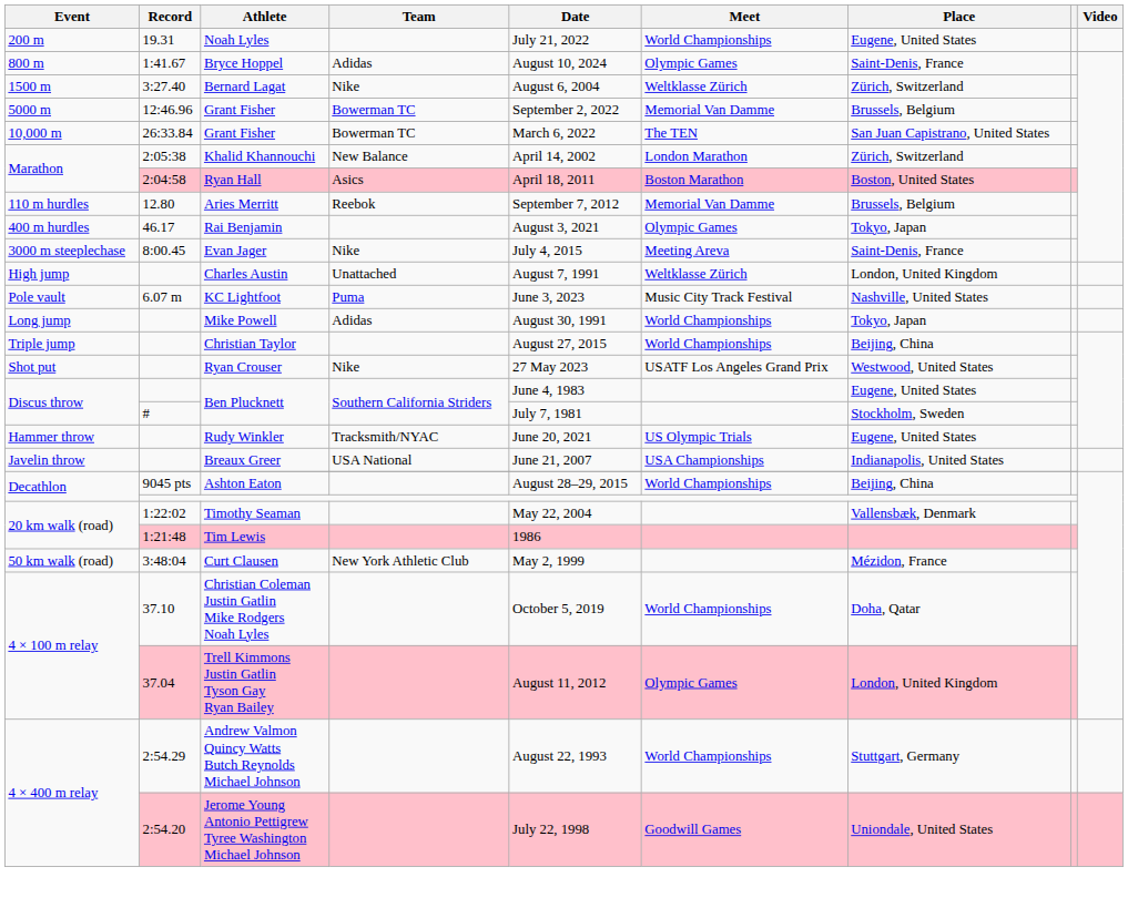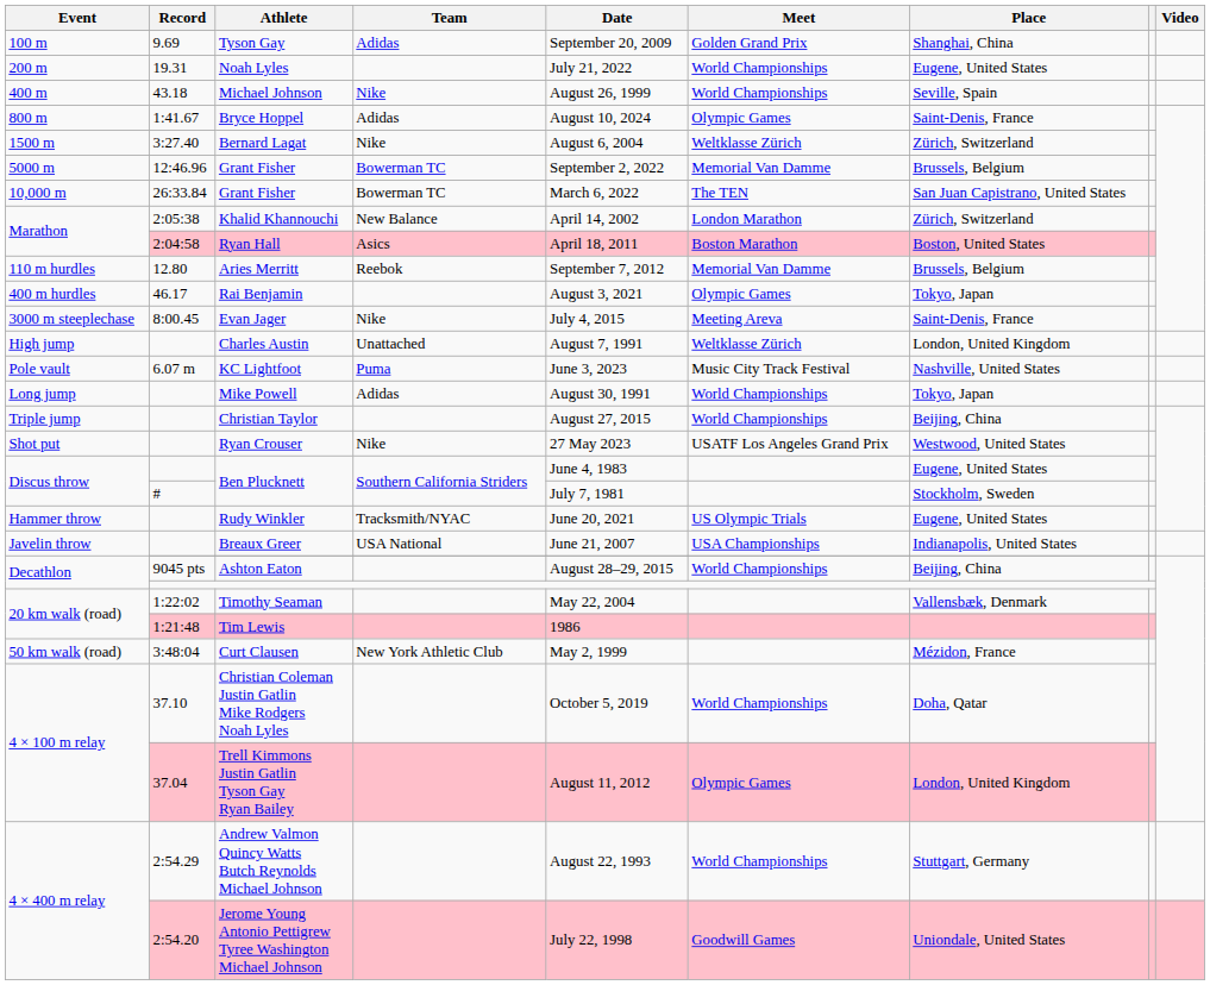 <table class="wikitable" style="font-size: 95%; width: 95%;">
 <tr>
 <th>Event</th>
 <th>Record</th>
 <th>Athlete</th>
 <th>Team</th>
 <th>Date</th>
 <th>Meet</th>
 <th>Place</th>
 <th></th>
 <th>Video</th>
 </tr>
 <tr>
+<td><a href='#'>100 m</a></td>
+<td>9.69 </td>
+<td><a href='#'>Tyson Gay</a></td>
+<td><a href='#'>Adidas</a></td>
+<td>September 20, 2009</td>
+<td><a href='#'>Golden Grand Prix</a></td>
+<td><a href='#'>Shanghai</a>, China</td>
+<td></td>
+<td></td>
+</tr>
+<tr>
 <td><a href='#'>200 m</a></td>
 <td>19.31 </td>
 <td><a href='#'>Noah Lyles</a></td>
 <td></td>
 <td>July 21, 2022</td>
 <td><a href='#'>World Championships</a></td>
 <td><a href='#'>Eugene</a>, United States</td>
+<td></td>
+<td></td>
+</tr>
+<tr>
+<td><a href='#'>400 m</a></td>
+<td>43.18</td>
+<td><a href='#'>Michael Johnson</a></td>
+<td><a href='#'>Nike</a></td>
+<td>August 26, 1999</td>
+<td><a href='#'>World Championships</a></td>
+<td><a href='#'>Seville</a>, Spain</td>
 <td></td>
 <td></td>
 </tr>
 <tr>
 <td><a href='#'>800 m</a></td>
 <td>1:41.67</td>
 <td><a href='#'>Bryce Hoppel</a></td>
 <td>Adidas</td>
 <td>August 10, 2024</td>
 <td><a href='#'>Olympic Games</a></td>
 <td><a href='#'>Saint-Denis</a>, France</td>
 <td></td>
 </tr>
 <tr>
 <td><a href='#'>1500 m</a></td>
 <td>3:27.40</td>
 <td><a href='#'>Bernard Lagat</a></td>
 <td>Nike</td>
 <td>August 6, 2004</td>
 <td><a href='#'>Weltklasse Zürich</a></td>
 <td><a href='#'>Zürich</a>, Switzerland</td>
 <td></td>
 </tr>
 <tr>
 <td><a href='#'>5000 m</a></td>
 <td>12:46.96</td>
 <td><a href='#'>Grant Fisher</a></td>
 <td><a href='#'>Bowerman TC</a></td>
 <td>September 2, 2022</td>
 <td><a href='#'>Memorial Van Damme</a></td>
 <td><a href='#'>Brussels</a>, Belgium</td>
 <td></td>
 </tr>
 <tr>
 <td><a href='#'>10,000 m</a></td>
 <td>26:33.84</td>
 <td><a href='#'>Grant Fisher</a></td>
 <td>Bowerman TC</td>
 <td>March 6, 2022</td>
 <td><a href='#'>The TEN</a></td>
 <td><a href='#'>San Juan Capistrano</a>, United States</td>
 <td></td>
 </tr>
 <tr>
 <td rowspan="2"><a href='#'>Marathon</a></td>
 <td>2:05:38</td>
 <td><a href='#'>Khalid Khannouchi</a></td>
 <td>New Balance</td>
 <td>April 14, 2002</td>
 <td><a href='#'>London Marathon</a></td>
 <td><a href='#'>Zürich</a>, Switzerland</td>
 <td></td>
 </tr>
 <tr style="background:pink">
 <td>2:04:58 </td>
 <td><a href='#'>Ryan Hall</a></td>
 <td>Asics</td>
 <td>April 18, 2011</td>
 <td><a href='#'>Boston Marathon</a></td>
 <td><a href='#'>Boston</a>, United States</td>
 <td></td>
 </tr>
 <tr>
 <td><a href='#'>110 m hurdles</a></td>
 <td>12.80 </td>
 <td><a href='#'>Aries Merritt</a></td>
 <td>Reebok</td>
 <td>September 7, 2012</td>
 <td><a href='#'>Memorial Van Damme</a></td>
 <td><a href='#'>Brussels</a>, Belgium</td>
 <td></td>
 </tr>
 <tr>
 <td><a href='#'>400 m hurdles</a></td>
 <td>46.17</td>
 <td><a href='#'>Rai Benjamin</a></td>
 <td></td>
 <td>August 3, 2021</td>
 <td><a href='#'>Olympic Games</a></td>
 <td><a href='#'>Tokyo</a>, Japan</td>
 <td></td>
 </tr>
 <tr>
 <td><a href='#'>3000 m steeplechase</a></td>
 <td>8:00.45</td>
 <td><a href='#'>Evan Jager</a></td>
 <td>Nike</td>
 <td>July 4, 2015</td>
 <td><a href='#'>Meeting Areva</a></td>
 <td><a href='#'>Saint-Denis</a>, France</td>
 <td></td>
 </tr>
 <tr>
 <td><a href='#'>High jump</a></td>
 <td></td>
 <td><a href='#'>Charles Austin</a></td>
 <td>Unattached</td>
 <td>August 7, 1991</td>
 <td><a href='#'>Weltklasse Zürich</a></td>
 <td>London, United Kingdom</td>
 <td></td>
 <td></td>
 </tr>
 <tr>
 <td><a href='#'>Pole vault</a></td>
 <td>6.07 m</td>
 <td><a href='#'>KC Lightfoot</a></td>
 <td><a href='#'>Puma</a></td>
 <td>June 3, 2023</td>
 <td>Music City Track Festival</td>
 <td><a href='#'>Nashville</a>, United States</td>
 <td></td>
 </tr>
 <tr>
 <td><a href='#'>Long jump</a></td>
 <td> </td>
 <td><a href='#'>Mike Powell</a></td>
 <td>Adidas</td>
 <td>August 30, 1991</td>
 <td><a href='#'>World Championships</a></td>
 <td><a href='#'>Tokyo</a>, Japan</td>
 <td></td>
 <td></td>
 </tr>
 <tr>
 <td><a href='#'>Triple jump</a></td>
 <td> </td>
 <td><a href='#'>Christian Taylor</a></td>
 <td></td>
 <td>August 27, 2015</td>
 <td><a href='#'>World Championships</a></td>
 <td><a href='#'>Beijing</a>, China</td>
 <td></td>
 </tr>
 <tr>
 <td><a href='#'>Shot put</a></td>
 <td></td>
 <td><a href='#'>Ryan Crouser</a></td>
 <td>Nike</td>
 <td>27 May 2023</td>
 <td>USATF Los Angeles Grand Prix</td>
 <td><a href='#'>Westwood</a>, United States</td>
 <td></td>
 </tr>
 <tr>
 <td rowspan="2"><a href='#'>Discus throw</a></td>
 <td></td>
 <td rowspan="2"><a href='#'>Ben Plucknett</a></td>
 <td rowspan="2"><a href='#'>Southern California Striders</a></td>
 <td>June 4, 1983</td>
 <td></td>
 <td><a href='#'>Eugene</a>, United States</td>
 <td></td>
 </tr>
 <tr>
 <td> #</td>
 <td>July 7, 1981</td>
 <td></td>
 <td><a href='#'>Stockholm</a>, Sweden</td>
 <td></td>
 </tr>
 <tr>
 <td><a href='#'>Hammer throw</a></td>
 <td></td>
 <td><a href='#'>Rudy Winkler</a></td>
 <td>Tracksmith/NYAC</td>
 <td>June 20, 2021</td>
 <td><a href='#'>US Olympic Trials</a></td>
 <td><a href='#'>Eugene</a>, United States</td>
 <td></td>
 </tr>
 <tr>
 <td><a href='#'>Javelin throw</a></td>
 <td></td>
 <td><a href='#'>Breaux Greer</a></td>
 <td>USA National</td>
 <td>June 21, 2007</td>
 <td><a href='#'>USA Championships</a></td>
 <td><a href='#'>Indianapolis</a>, United States</td>
 <td></td>
 <td></td>
 </tr>
 <tr>
 <td rowspan="3"><a href='#'>Decathlon</a></td>
 </tr>
 <tr>
 <td>9045 pts</td>
 <td><a href='#'>Ashton Eaton</a></td>
 <td></td>
 <td>August 28–29, 2015</td>
 <td><a href='#'>World Championships</a></td>
 <td><a href='#'>Beijing</a>, China</td>
 <td></td>
 </tr>
 <tr>
 <td colspan="7"></td>
 </tr>
 <tr>
 <td rowspan="2"><a href='#'>20 km walk</a> (road)</td>
 <td>1:22:02</td>
 <td><a href='#'>Timothy Seaman</a></td>
 <td></td>
 <td>May 22, 2004</td>
 <td></td>
 <td><a href='#'>Vallensbæk</a>, Denmark</td>
 <td></td>
 </tr>
 <tr style="background:pink">
 <td>1:21:48</td>
 <td><a href='#'>Tim Lewis</a></td>
 <td></td>
 <td>1986</td>
 <td></td>
 <td></td>
 <td></td>
 </tr>
 <tr>
 <td><a href='#'>50 km walk</a> (road)</td>
 <td>3:48:04</td>
 <td><a href='#'>Curt Clausen</a></td>
 <td>New York Athletic Club</td>
 <td>May 2, 1999</td>
 <td></td>
 <td><a href='#'>Mézidon</a>, France</td>
 <td></td>
 </tr>
 <tr>
 <td rowspan="2"><a href='#'>4 × 100 m relay</a></td>
 <td>37.10</td>
 <td><a href='#'>Christian Coleman</a><br><a href='#'>Justin Gatlin</a><br><a href='#'>Mike Rodgers</a><br><a href='#'>Noah Lyles</a></td>
 <td></td>
 <td>October 5, 2019</td>
 <td><a href='#'>World Championships</a></td>
 <td><a href='#'>Doha</a>, Qatar</td>
 <td></td>
 </tr>
 <tr style="background:pink">
 <td>37.04 </td>
 <td><a href='#'>Trell Kimmons</a><br><a href='#'>Justin Gatlin</a><br><a href='#'>Tyson Gay</a><br><a href='#'>Ryan Bailey</a></td>
 <td></td>
 <td>August 11, 2012</td>
 <td><a href='#'>Olympic Games</a></td>
 <td><a href='#'>London</a>, United Kingdom</td>
 <td></td>
 </tr>
 <tr>
 <td rowspan="2"><a href='#'>4 × 400 m relay</a></td>
 <td>2:54.29</td>
 <td><a href='#'>Andrew Valmon</a><br><a href='#'>Quincy Watts</a><br><a href='#'>Butch Reynolds</a><br><a href='#'>Michael Johnson</a></td>
 <td></td>
 <td>August 22, 1993</td>
 <td><a href='#'>World Championships</a></td>
 <td><a href='#'>Stuttgart</a>, Germany</td>
 <td></td>
 <td></td>
 </tr>
 <tr style="background:pink">
 <td>2:54.20 </td>
 <td><a href='#'>Jerome Young</a><br><a href='#'>Antonio Pettigrew</a><br><a href='#'>Tyree Washington</a><br><a href='#'>Michael Johnson</a></td>
 <td></td>
 <td>July 22, 1998</td>
 <td><a href='#'>Goodwill Games</a></td>
 <td><a href='#'>Uniondale</a>, United States</td>
 <td></td>
 <td></td>
 </tr>
 </table>
